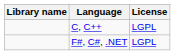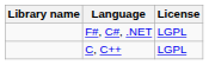 <table class="wikitable">
 <tr>
 <th>Library name</th>
 <th>Language</th>
 <th>License</th>
 </tr>
 <tr>
 <td></td>
-<td><a href='#'>C</a>, <a href='#'>C++</a></td>
+<td><a href='#'>F#</a>, <a href='#'>C#</a>, <a href='#'>.NET</a></td>
 <td><a href='#'>LGPL</a></td>
 </tr>
 <tr>
 <td></td>
-<td><a href='#'>F#</a>, <a href='#'>C#</a>, <a href='#'>.NET</a></td>
+<td><a href='#'>C</a>, <a href='#'>C++</a></td>
 <td><a href='#'>LGPL</a></td>
 </tr>
 </table>
